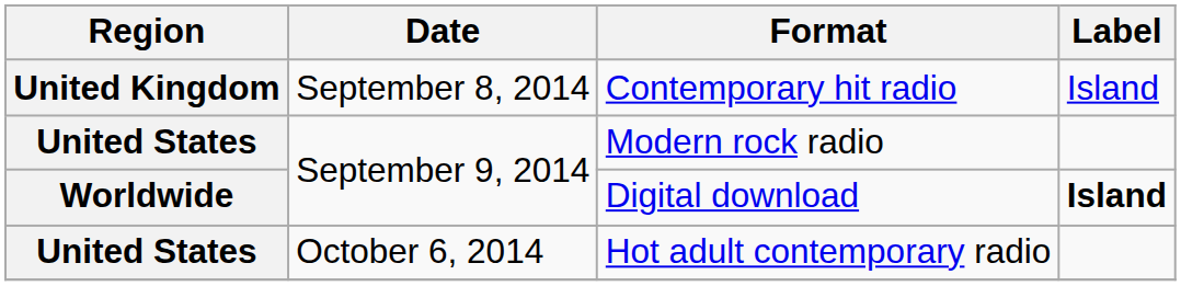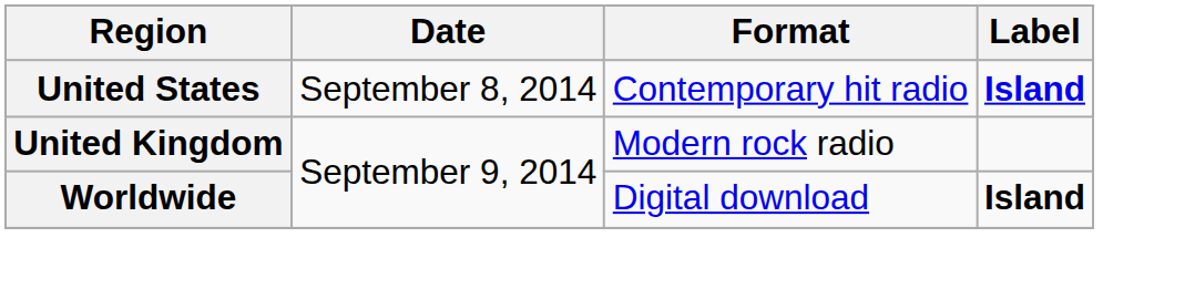 <table class="wikitable plainrowheaders">
 <tr>
 <th>Region</th>
 <th>Date</th>
 <th>Format</th>
 <th>Label</th>
 </tr>
 <tr>
-<th scope="row">United Kingdom</th>
+<th scope="row">United States</th>
 <td>September 8, 2014</td>
 <td><a href='#'>Contemporary hit radio</a></td>
-<td><a href='#'>Island</a></td>
+<td><strong><a href='#'>Island</a></strong></td>
 </tr>
 <tr>
-<th scope="row">United States</th>
+<th scope="row">United Kingdom</th>
 <td rowspan="2">September 9, 2014</td>
 <td><a href='#'>Modern rock</a> radio</td>
 <td></td>
 </tr>
 <tr>
 <th scope="row">Worldwide</th>
 <td><a href='#'>Digital download</a></td>
 <td><strong>Island</strong></td>
 </tr>
 <tr>
-<th scope="row">United States</th>
-<td>October 6, 2014</td>
-<td><a href='#'>Hot adult contemporary</a> radio</td>
-<td></td>
-</tr>
-<tr>
 </tr>
 </table>
